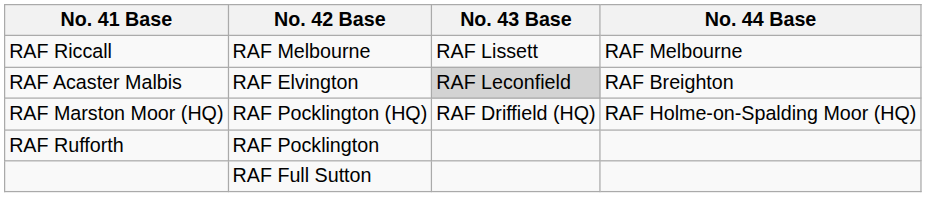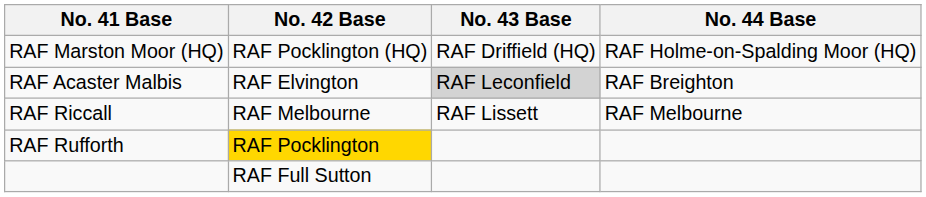 <table class="wikitable">
 <tr>
 <th>No. 41 Base</th>
 <th>No. 42 Base</th>
 <th>No. 43 Base</th>
 <th>No. 44 Base</th>
 </tr>
 <tr>
-<td>RAF Riccall</td>
-<td>RAF Melbourne</td>
-<td>RAF Lissett</td>
-<td>RAF Melbourne</td>
+<td>RAF Marston Moor (HQ)</td>
+<td>RAF Pocklington (HQ)</td>
+<td>RAF Driffield (HQ)</td>
+<td>RAF Holme-on-Spalding Moor (HQ)</td>
 </tr>
 <tr>
 <td>RAF Acaster Malbis</td>
 <td>RAF Elvington</td>
 <td style="background: lightgrey;">RAF Leconfield</td>
 <td>RAF Breighton</td>
 </tr>
 <tr>
-<td>RAF Marston Moor (HQ)</td>
-<td>RAF Pocklington (HQ)</td>
-<td>RAF Driffield (HQ)</td>
-<td>RAF Holme-on-Spalding Moor (HQ)</td>
+<td>RAF Riccall</td>
+<td>RAF Melbourne</td>
+<td>RAF Lissett</td>
+<td>RAF Melbourne</td>
 </tr>
 <tr>
 <td>RAF Rufforth</td>
-<td>RAF Pocklington</td>
+<td style="background: gold;">RAF Pocklington</td>
 <td></td>
 <td></td>
 </tr>
 <tr>
 <td></td>
 <td>RAF Full Sutton</td>
 <td></td>
 <td></td>
 </tr>
 </table>
